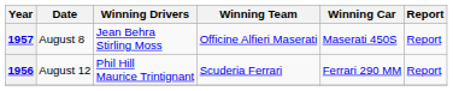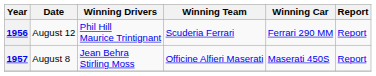 <table class="wikitable" style="font-size: 95%;">
 <tr>
 <th>Year</th>
 <th>Date</th>
 <th>Winning Drivers</th>
 <th>Winning Team</th>
 <th>Winning Car</th>
 <th>Report</th>
 </tr>
 <tr>
+<th><a href='#'>1956</a></th>
+<td>August 12</td>
+<td> <a href='#'>Phil Hill</a><br> <a href='#'>Maurice Trintignant</a></td>
+<td> <a href='#'>Scuderia Ferrari</a></td>
+<td> <a href='#'>Ferrari 290 MM</a></td>
+<td><a href='#'>Report</a></td>
+</tr>
+<tr>
 <th><a href='#'>1957</a></th>
 <td>August 8</td>
 <td> <a href='#'>Jean Behra</a><br> <a href='#'>Stirling Moss</a></td>
 <td> <a href='#'>Officine Alfieri Maserati</a></td>
 <td> <a href='#'>Maserati 450S</a></td>
 <td><a href='#'>Report</a></td>
 </tr>
 <tr>
-<th><a href='#'>1956</a></th>
-<td>August 12</td>
-<td> <a href='#'>Phil Hill</a><br> <a href='#'>Maurice Trintignant</a></td>
-<td> <a href='#'>Scuderia Ferrari</a></td>
-<td> <a href='#'>Ferrari 290 MM</a></td>
-<td><a href='#'>Report</a></td>
-</tr>
-<tr>
 </tr>
 </table>
